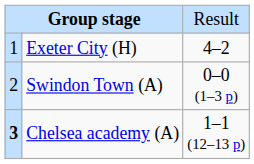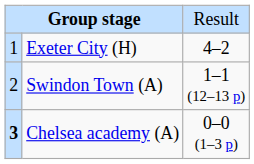 <table class="wikitable plainrowheaders" style="text-align:center;margin-left:1em;float:right;clear:right">
 <tr style="background:#C1E0FF">
 <td colspan="2" scope="colgroup"><strong>Group stage</strong></td>
 <td scope="col">Result</td>
 </tr>
 <tr>
 <td style="background:#C1E0FF" scope="row">1</td>
 <td align="left"><a href='#'>Exeter City</a> (H)</td>
 <td>4–2</td>
 </tr>
 <tr>
 <td style="background:#C1E0FF" scope="row">2</td>
 <td align="left"><a href='#'>Swindon Town</a> (A)</td>
-<td>0–0<br><small>(1–3 <a href='#'>p</a>)</small></td>
+<td>1–1<br><small>(12–13 <a href='#'>p</a>)</small></td>
 </tr>
 <tr>
 <td style="background:#C1E0FF" scope="row"><strong>3</strong></td>
 <td align="left"><a href='#'>Chelsea academy</a> (A)</td>
-<td>1–1<br><small>(12–13 <a href='#'>p</a>)</small></td>
+<td>0–0<br><small>(1–3 <a href='#'>p</a>)</small></td>
 </tr>
 </table>
